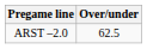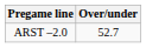 <table class="wikitable">
 <tr align="center">
 <th style=>Pregame line</th>
 <th style=>Over/under</th>
 </tr>
 <tr align="center">
 <td>ARST –2.0</td>
-<td>62.5</td>
+<td>52.7</td>
 </tr>
 </table>
